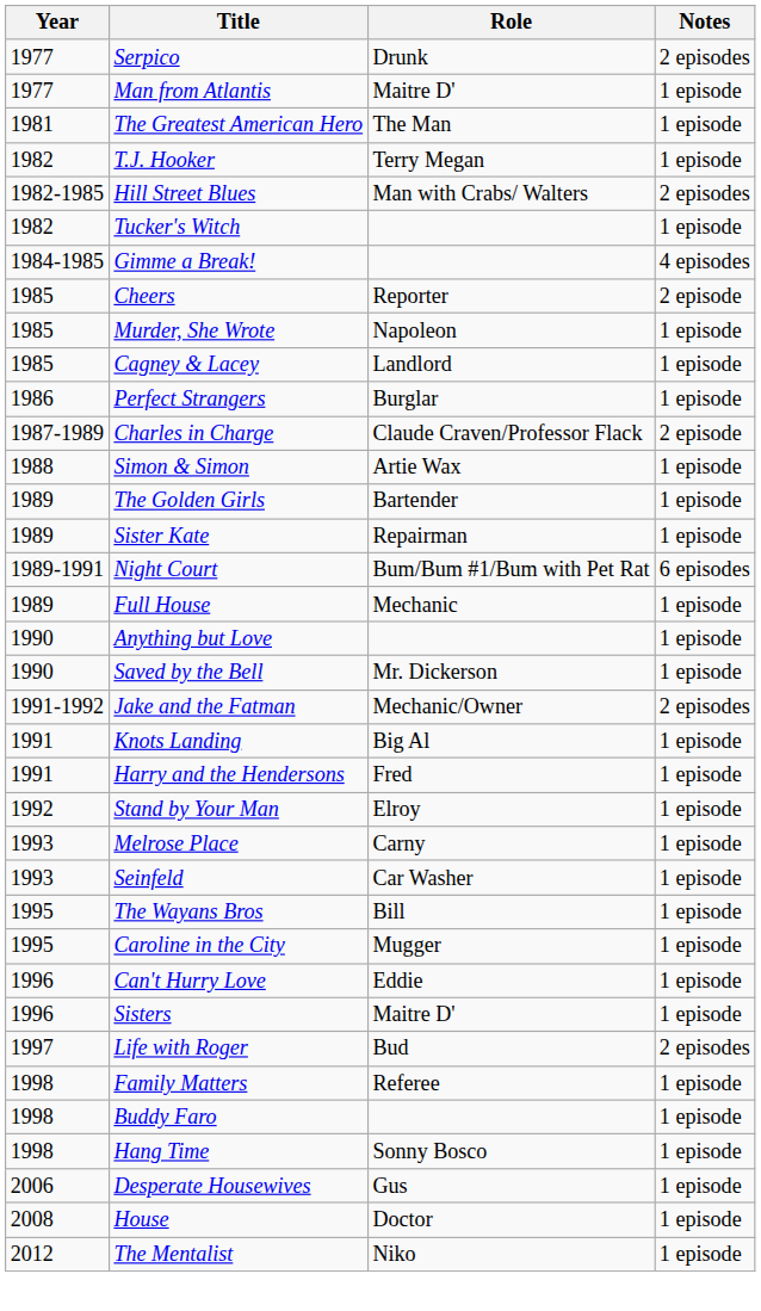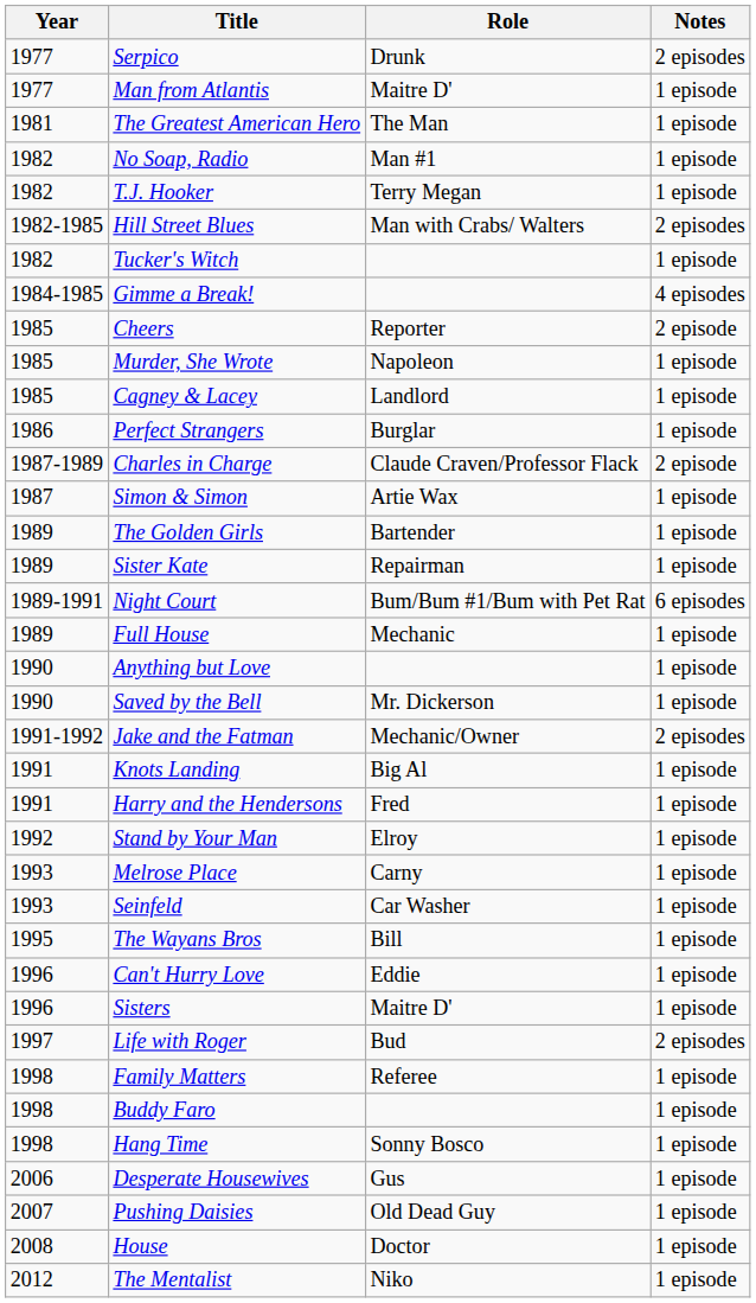 <table class="wikitable">
 <tr>
 <th>Year</th>
 <th>Title</th>
 <th>Role</th>
 <th>Notes</th>
 </tr>
 <tr>
 <td>1977</td>
 <td><em><a href='#'>Serpico</a></em></td>
 <td>Drunk</td>
 <td>2 episodes</td>
 </tr>
 <tr>
 <td>1977</td>
 <td><em><a href='#'>Man from Atlantis</a></em></td>
 <td>Maitre D'</td>
 <td>1 episode</td>
 </tr>
 <tr>
 <td>1981</td>
 <td><em><a href='#'>The Greatest American Hero</a></em></td>
 <td>The Man</td>
+<td>1 episode</td>
+</tr>
+<tr>
+<td>1982</td>
+<td><em><a href='#'>No Soap, Radio</a></em></td>
+<td>Man #1</td>
 <td>1 episode</td>
 </tr>
 <tr>
 <td>1982</td>
 <td><em><a href='#'>T.J. Hooker</a></em></td>
 <td>Terry Megan</td>
 <td>1 episode</td>
 </tr>
 <tr>
 <td>1982-1985</td>
 <td><em><a href='#'>Hill Street Blues</a></em></td>
 <td>Man with Crabs/ Walters</td>
 <td>2 episodes</td>
 </tr>
 <tr>
 <td>1982</td>
 <td><em><a href='#'>Tucker's Witch</a></em></td>
 <td></td>
 <td>1 episode</td>
 </tr>
 <tr>
 <td>1984-1985</td>
 <td><em><a href='#'>Gimme a Break!</a></em></td>
 <td></td>
 <td>4 episodes</td>
 </tr>
 <tr>
 <td>1985</td>
 <td><em><a href='#'>Cheers</a></em></td>
 <td>Reporter</td>
 <td>2 episode</td>
 </tr>
 <tr>
 <td>1985</td>
 <td><em><a href='#'>Murder, She Wrote</a></em></td>
 <td>Napoleon</td>
 <td>1 episode</td>
 </tr>
 <tr>
 <td>1985</td>
 <td><em><a href='#'>Cagney & Lacey</a></em></td>
 <td>Landlord</td>
 <td>1 episode</td>
 </tr>
 <tr>
 <td>1986</td>
 <td><em><a href='#'>Perfect Strangers</a></em></td>
 <td>Burglar</td>
 <td>1 episode</td>
 </tr>
 <tr>
 <td>1987-1989</td>
 <td><em><a href='#'>Charles in Charge</a></em></td>
 <td>Claude Craven/Professor Flack</td>
 <td>2 episode</td>
 </tr>
 <tr>
-<td>1988</td>
+<td>1987</td>
 <td><em><a href='#'>Simon & Simon</a></em></td>
 <td>Artie Wax</td>
 <td>1 episode</td>
 </tr>
 <tr>
 <td>1989</td>
 <td><em><a href='#'>The Golden Girls</a></em></td>
 <td>Bartender</td>
 <td>1 episode</td>
 </tr>
 <tr>
 <td>1989</td>
 <td><em><a href='#'>Sister Kate</a></em></td>
 <td>Repairman</td>
 <td>1 episode</td>
 </tr>
 <tr>
 <td>1989-1991</td>
 <td><em><a href='#'>Night Court</a></em></td>
 <td>Bum/Bum #1/Bum with Pet Rat</td>
 <td>6 episodes</td>
 </tr>
 <tr>
 <td>1989</td>
 <td><em><a href='#'>Full House</a></em></td>
 <td>Mechanic</td>
 <td>1 episode</td>
 </tr>
 <tr>
 <td>1990</td>
 <td><em><a href='#'>Anything but Love</a></em></td>
 <td></td>
 <td>1 episode</td>
 </tr>
 <tr>
 <td>1990</td>
 <td><em><a href='#'>Saved by the Bell</a></em></td>
 <td>Mr. Dickerson</td>
 <td>1 episode</td>
 </tr>
 <tr>
 <td>1991-1992</td>
 <td><em><a href='#'>Jake and the Fatman</a></em></td>
 <td>Mechanic/Owner</td>
 <td>2 episodes</td>
 </tr>
 <tr>
 <td>1991</td>
 <td><em><a href='#'>Knots Landing</a></em></td>
 <td>Big Al</td>
 <td>1 episode</td>
 </tr>
 <tr>
 <td>1991</td>
 <td><em><a href='#'>Harry and the Hendersons</a></em></td>
 <td>Fred</td>
 <td>1 episode</td>
 </tr>
 <tr>
 <td>1992</td>
 <td><em><a href='#'>Stand by Your Man</a></em></td>
 <td>Elroy</td>
 <td>1 episode</td>
 </tr>
 <tr>
 <td>1993</td>
 <td><em><a href='#'>Melrose Place</a></em></td>
 <td>Carny</td>
 <td>1 episode</td>
 </tr>
 <tr>
 <td>1993</td>
 <td><em><a href='#'>Seinfeld</a></em></td>
 <td>Car Washer</td>
 <td>1 episode</td>
 </tr>
 <tr>
 <td>1995</td>
 <td><em><a href='#'>The Wayans Bros</a></em></td>
 <td>Bill</td>
 <td>1 episode</td>
 </tr>
 <tr>
-<td>1995</td>
-<td><em><a href='#'>Caroline in the City</a></em></td>
-<td>Mugger</td>
-<td>1 episode</td>
-</tr>
-<tr>
 <td>1996</td>
 <td><em><a href='#'>Can't Hurry Love</a></em></td>
 <td>Eddie</td>
 <td>1 episode</td>
 </tr>
 <tr>
 <td>1996</td>
 <td><em><a href='#'>Sisters</a></em></td>
 <td>Maitre D'</td>
 <td>1 episode</td>
 </tr>
 <tr>
 <td>1997</td>
 <td><em><a href='#'>Life with Roger</a></em></td>
 <td>Bud</td>
 <td>2 episodes</td>
 </tr>
 <tr>
 <td>1998</td>
 <td><em><a href='#'>Family Matters</a></em></td>
 <td>Referee</td>
 <td>1 episode</td>
 </tr>
 <tr>
 <td>1998</td>
 <td><em><a href='#'>Buddy Faro</a></em></td>
 <td></td>
 <td>1 episode</td>
 </tr>
 <tr>
 <td>1998</td>
 <td><em><a href='#'>Hang Time</a></em></td>
 <td>Sonny Bosco</td>
 <td>1 episode</td>
 </tr>
 <tr>
 <td>2006</td>
 <td><em><a href='#'>Desperate Housewives</a></em></td>
 <td>Gus</td>
 <td>1 episode</td>
 </tr>
 <tr>
+<td>2007</td>
+<td><em><a href='#'>Pushing Daisies</a></em></td>
+<td>Old Dead Guy</td>
+<td>1 episode</td>
+</tr>
+<tr>
 <td>2008</td>
 <td><em><a href='#'>House</a></em></td>
 <td>Doctor</td>
 <td>1 episode</td>
 </tr>
 <tr>
 <td>2012</td>
 <td><em><a href='#'>The Mentalist</a></em></td>
 <td>Niko</td>
 <td>1 episode</td>
 </tr>
 </table>
